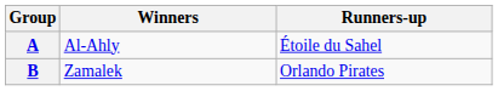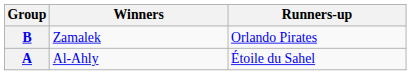 <table class="wikitable">
 <tr>
 <th>Group</th>
 <th width=200>Winners</th>
 <th width=200>Runners-up</th>
 </tr>
 <tr>
+<th><a href='#'>B</a></th>
+<td> <a href='#'>Zamalek</a></td>
+<td> <a href='#'>Orlando Pirates</a></td>
+</tr>
+<tr>
 <th><a href='#'>A</a></th>
 <td> <a href='#'>Al-Ahly</a></td>
 <td> <a href='#'>Étoile du Sahel</a></td>
 </tr>
-<tr>
-<th><a href='#'>B</a></th>
-<td> <a href='#'>Zamalek</a></td>
-<td> <a href='#'>Orlando Pirates</a></td>
-</tr>
 </table>
